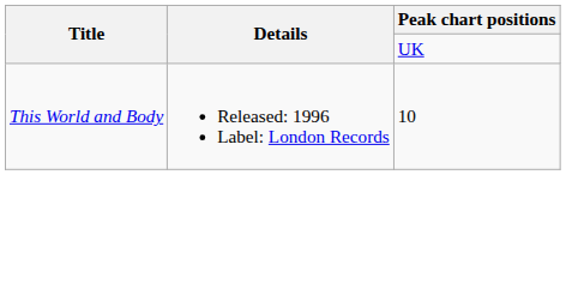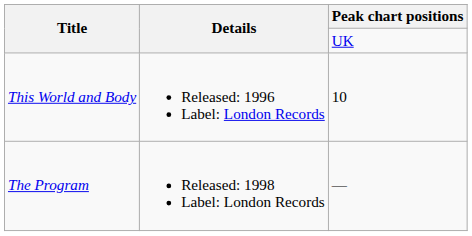 <table class="wikitable">
 <tr>
 <th rowspan="2">Title</th>
 <th rowspan="2">Details</th>
 <th><strong>Peak chart positions</strong></th>
 </tr>
 <tr>
 <td><a href='#'>UK</a></td>
 </tr>
 <tr>
 <td><em><a href='#'>This World and Body</a></em></td>
 <td><br><ul><li>Released: 1996</li><li>Label: <a href='#'>London Records</a></li></ul></td>
 <td>10</td>
 </tr>
+<tr>
+<td><em><a href='#'>The Program</a></em></td>
+<td><br><ul><li>Released: 1998</li><li>Label: London Records</li></ul></td>
+<td>—</td>
+</tr>
 </table>
